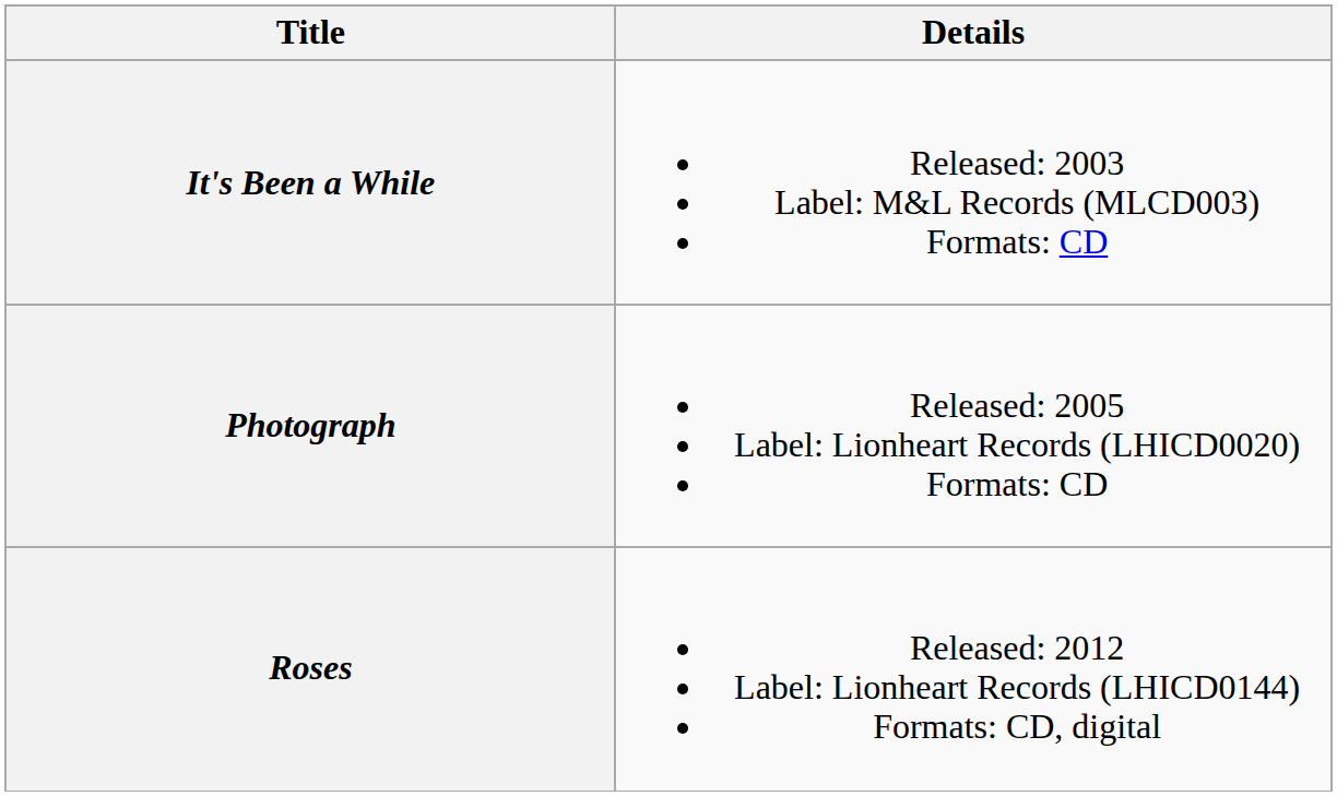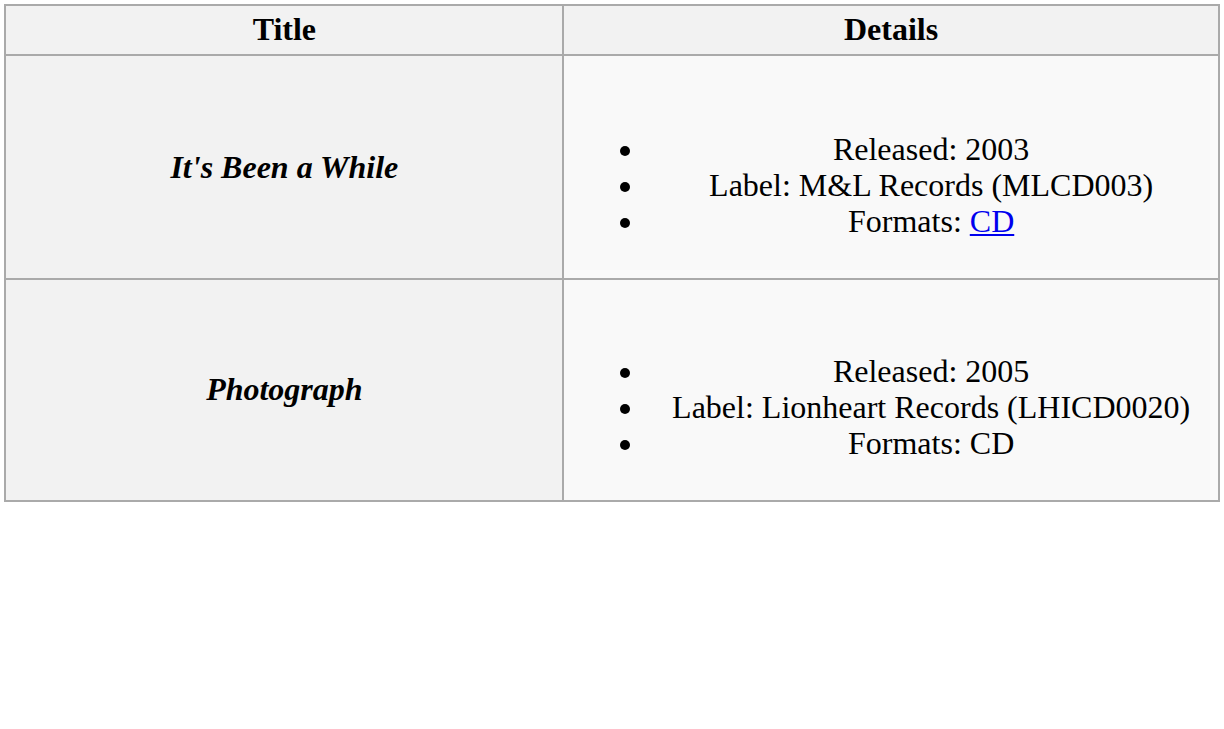 <table class="wikitable plainrowheaders" style="text-align:center;">
 <tr>
 <th scope="col" rowspan="1" style="width:17em;">Title</th>
 <th scope="col" rowspan="1" style="width:20em;">Details</th>
 </tr>
 <tr>
 <th scope="row"><em>It's Been a While</em></th>
 <td><br><ul><li>Released: 2003</li><li>Label: M&L Records (MLCD003)</li><li>Formats: <a href='#'>CD</a></li></ul></td>
 </tr>
 <tr>
 <th scope="row"><em>Photograph</em></th>
 <td><br><ul><li>Released: 2005</li><li>Label: Lionheart Records (LHICD0020)</li><li>Formats: CD</li></ul></td>
 </tr>
-<tr>
-<th scope="row"><em>Roses</em></th>
-<td><br><ul><li>Released: 2012</li><li>Label: Lionheart Records (LHICD0144)</li><li>Formats: CD, digital</li></ul></td>
-</tr>
 </table>
